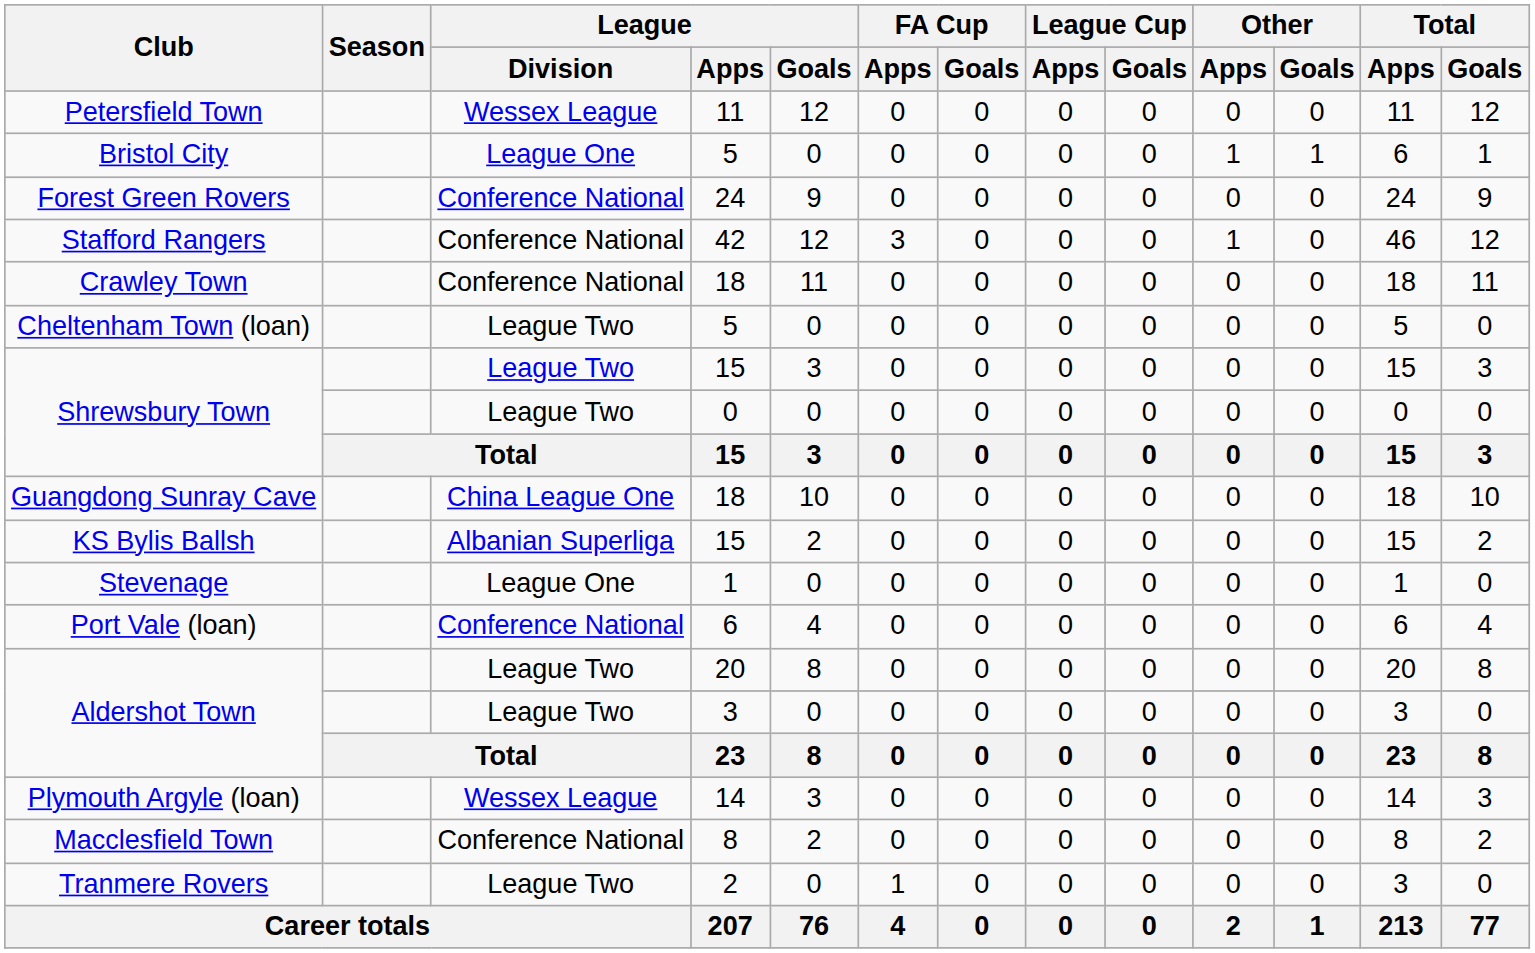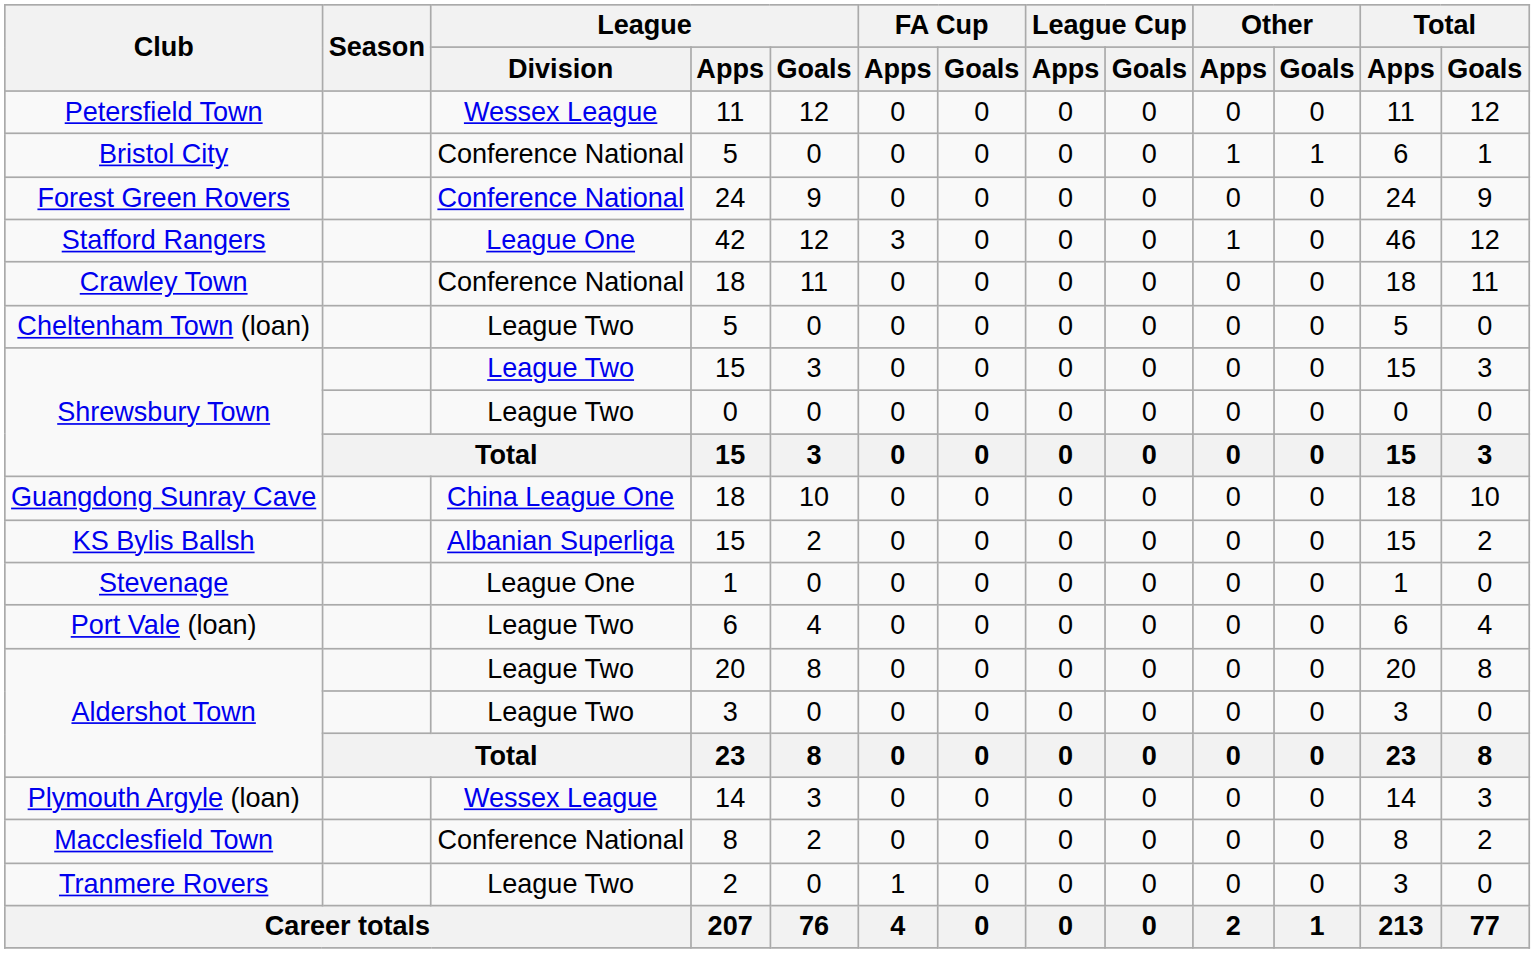 <table class="wikitable" style="text-align:center">
 <tr>
 <th rowspan="2">Club</th>
 <th rowspan="2">Season</th>
 <th colspan="3">League</th>
 <th colspan="2">FA Cup</th>
 <th colspan="2">League Cup</th>
 <th colspan="2">Other</th>
 <th colspan="2">Total</th>
 </tr>
 <tr>
 <th>Division</th>
 <th>Apps</th>
 <th>Goals</th>
 <th>Apps</th>
 <th>Goals</th>
 <th>Apps</th>
 <th>Goals</th>
 <th>Apps</th>
 <th>Goals</th>
 <th>Apps</th>
 <th>Goals</th>
 </tr>
 <tr>
 <td rowspan="1" valign="center"><a href='#'>Petersfield Town</a></td>
 <td></td>
 <td><a href='#'>Wessex League</a></td>
 <td>11</td>
 <td>12</td>
 <td>0</td>
 <td>0</td>
 <td>0</td>
 <td>0</td>
 <td>0</td>
 <td>0</td>
 <td>11</td>
 <td>12</td>
 </tr>
 <tr>
 <td rowspan="1" valign="center"><a href='#'>Bristol City</a></td>
 <td></td>
-<td><a href='#'>League One</a></td>
+<td>Conference National</td>
 <td>5</td>
 <td>0</td>
 <td>0</td>
 <td>0</td>
 <td>0</td>
 <td>0</td>
 <td>1</td>
 <td>1</td>
 <td>6</td>
 <td>1</td>
 </tr>
 <tr>
 <td rowspan="1" valign="center"><a href='#'>Forest Green Rovers</a></td>
 <td></td>
 <td><a href='#'>Conference National</a></td>
 <td>24</td>
 <td>9</td>
 <td>0</td>
 <td>0</td>
 <td>0</td>
 <td>0</td>
 <td>0</td>
 <td>0</td>
 <td>24</td>
 <td>9</td>
 </tr>
 <tr>
 <td rowspan="1" valign="center"><a href='#'>Stafford Rangers</a></td>
 <td></td>
-<td>Conference National</td>
+<td><a href='#'>League One</a></td>
 <td>42</td>
 <td>12</td>
 <td>3</td>
 <td>0</td>
 <td>0</td>
 <td>0</td>
 <td>1</td>
 <td>0</td>
 <td>46</td>
 <td>12</td>
 </tr>
 <tr>
 <td rowspan="1" valign="center"><a href='#'>Crawley Town</a></td>
 <td></td>
 <td>Conference National</td>
 <td>18</td>
 <td>11</td>
 <td>0</td>
 <td>0</td>
 <td>0</td>
 <td>0</td>
 <td>0</td>
 <td>0</td>
 <td>18</td>
 <td>11</td>
 </tr>
 <tr>
 <td rowspan="1" valign="center"><a href='#'>Cheltenham Town</a> (loan)</td>
 <td></td>
 <td>League Two</td>
 <td>5</td>
 <td>0</td>
 <td>0</td>
 <td>0</td>
 <td>0</td>
 <td>0</td>
 <td>0</td>
 <td>0</td>
 <td>5</td>
 <td>0</td>
 </tr>
 <tr>
 <td rowspan="3" valign="center"><a href='#'>Shrewsbury Town</a></td>
 <td></td>
 <td><a href='#'>League Two</a></td>
 <td>15</td>
 <td>3</td>
 <td>0</td>
 <td>0</td>
 <td>0</td>
 <td>0</td>
 <td>0</td>
 <td>0</td>
 <td>15</td>
 <td>3</td>
 </tr>
 <tr>
 <td></td>
 <td>League Two</td>
 <td>0</td>
 <td>0</td>
 <td>0</td>
 <td>0</td>
 <td>0</td>
 <td>0</td>
 <td>0</td>
 <td>0</td>
 <td>0</td>
 <td>0</td>
 </tr>
 <tr>
 <th colspan="2">Total</th>
 <th>15</th>
 <th>3</th>
 <th>0</th>
 <th>0</th>
 <th>0</th>
 <th>0</th>
 <th>0</th>
 <th>0</th>
 <th>15</th>
 <th>3</th>
 </tr>
 <tr>
 <td rowspan="1" valign="center"><a href='#'>Guangdong Sunray Cave</a></td>
 <td></td>
 <td><a href='#'>China League One</a></td>
 <td>18</td>
 <td>10</td>
 <td>0</td>
 <td>0</td>
 <td>0</td>
 <td>0</td>
 <td>0</td>
 <td>0</td>
 <td>18</td>
 <td>10</td>
 </tr>
 <tr>
 <td rowspan="1" valign="center"><a href='#'>KS Bylis Ballsh</a></td>
 <td></td>
 <td><a href='#'>Albanian Superliga</a></td>
 <td>15</td>
 <td>2</td>
 <td>0</td>
 <td>0</td>
 <td>0</td>
 <td>0</td>
 <td>0</td>
 <td>0</td>
 <td>15</td>
 <td>2</td>
 </tr>
 <tr>
 <td rowspan="1" valign="center"><a href='#'>Stevenage</a></td>
 <td></td>
 <td>League One</td>
 <td>1</td>
 <td>0</td>
 <td>0</td>
 <td>0</td>
 <td>0</td>
 <td>0</td>
 <td>0</td>
 <td>0</td>
 <td>1</td>
 <td>0</td>
 </tr>
 <tr>
 <td rowspan="1" valign="center"><a href='#'>Port Vale</a> (loan)</td>
 <td></td>
-<td><a href='#'>Conference National</a></td>
+<td>League Two</td>
 <td>6</td>
 <td>4</td>
 <td>0</td>
 <td>0</td>
 <td>0</td>
 <td>0</td>
 <td>0</td>
 <td>0</td>
 <td>6</td>
 <td>4</td>
 </tr>
 <tr>
 <td rowspan="3" valign="center"><a href='#'>Aldershot Town</a></td>
 <td></td>
 <td>League Two</td>
 <td>20</td>
 <td>8</td>
 <td>0</td>
 <td>0</td>
 <td>0</td>
 <td>0</td>
 <td>0</td>
 <td>0</td>
 <td>20</td>
 <td>8</td>
 </tr>
 <tr>
 <td></td>
 <td>League Two</td>
 <td>3</td>
 <td>0</td>
 <td>0</td>
 <td>0</td>
 <td>0</td>
 <td>0</td>
 <td>0</td>
 <td>0</td>
 <td>3</td>
 <td>0</td>
 </tr>
 <tr>
 <th colspan="2">Total</th>
 <th>23</th>
 <th>8</th>
 <th>0</th>
 <th>0</th>
 <th>0</th>
 <th>0</th>
 <th>0</th>
 <th>0</th>
 <th>23</th>
 <th>8</th>
 </tr>
 <tr>
 <td rowspan="1" valign="center"><a href='#'>Plymouth Argyle</a> (loan)</td>
 <td></td>
 <td><a href='#'>Wessex League</a></td>
 <td>14</td>
 <td>3</td>
 <td>0</td>
 <td>0</td>
 <td>0</td>
 <td>0</td>
 <td>0</td>
 <td>0</td>
 <td>14</td>
 <td>3</td>
 </tr>
 <tr>
 <td rowspan="1" valign="center"><a href='#'>Macclesfield Town</a></td>
 <td></td>
 <td>Conference National</td>
 <td>8</td>
 <td>2</td>
 <td>0</td>
 <td>0</td>
 <td>0</td>
 <td>0</td>
 <td>0</td>
 <td>0</td>
 <td>8</td>
 <td>2</td>
 </tr>
 <tr>
 <td rowspan="1" valign="center"><a href='#'>Tranmere Rovers</a></td>
 <td></td>
 <td>League Two</td>
 <td>2</td>
 <td>0</td>
 <td>1</td>
 <td>0</td>
 <td>0</td>
 <td>0</td>
 <td>0</td>
 <td>0</td>
 <td>3</td>
 <td>0</td>
 </tr>
 <tr>
 <th colspan="3">Career totals</th>
 <th>207</th>
 <th>76</th>
 <th>4</th>
 <th>0</th>
 <th>0</th>
 <th>0</th>
 <th>2</th>
 <th>1</th>
 <th>213</th>
 <th>77</th>
 </tr>
 </table>
